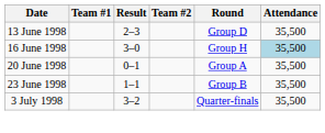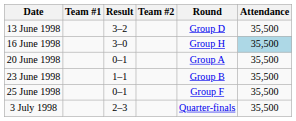 <table class="wikitable plainrowheaders sortable" style="text-align:center">
 <tr>
 <th>Date</th>
 <th>Team #1</th>
 <th>Result</th>
 <th>Team #2</th>
 <th>Round</th>
 <th>Attendance</th>
 </tr>
 <tr>
 <td>13 June 1998</td>
 <td></td>
-<td style="text-align:center;">2–3</td>
+<td style="text-align:center;">3–2</td>
 <td></td>
 <td><a href='#'>Group D</a></td>
 <td>35,500</td>
 </tr>
 <tr>
 <td>16 June 1998</td>
 <td></td>
 <td style="text-align:center;">3–0</td>
 <td></td>
 <td><a href='#'>Group H</a></td>
 <td style="background: lightblue;">35,500</td>
 </tr>
 <tr>
 <td>20 June 1998</td>
 <td></td>
 <td style="text-align:center;">0–1</td>
 <td></td>
 <td><a href='#'>Group A</a></td>
 <td>35,500</td>
 </tr>
 <tr>
 <td>23 June 1998</td>
 <td></td>
 <td style="text-align:center;">1–1</td>
 <td></td>
 <td><a href='#'>Group B</a></td>
 <td>35,500</td>
 </tr>
 <tr>
+<td>25 June 1998</td>
+<td></td>
+<td style="text-align:center;">0–1</td>
+<td></td>
+<td><a href='#'>Group F</a></td>
+<td>35,500</td>
+</tr>
+<tr>
 <td>3 July 1998</td>
 <td></td>
-<td style="text-align:center;">3–2</td>
+<td style="text-align:center;">2–3</td>
 <td></td>
 <td><a href='#'>Quarter-finals</a></td>
 <td>35,500</td>
 </tr>
 </table>
